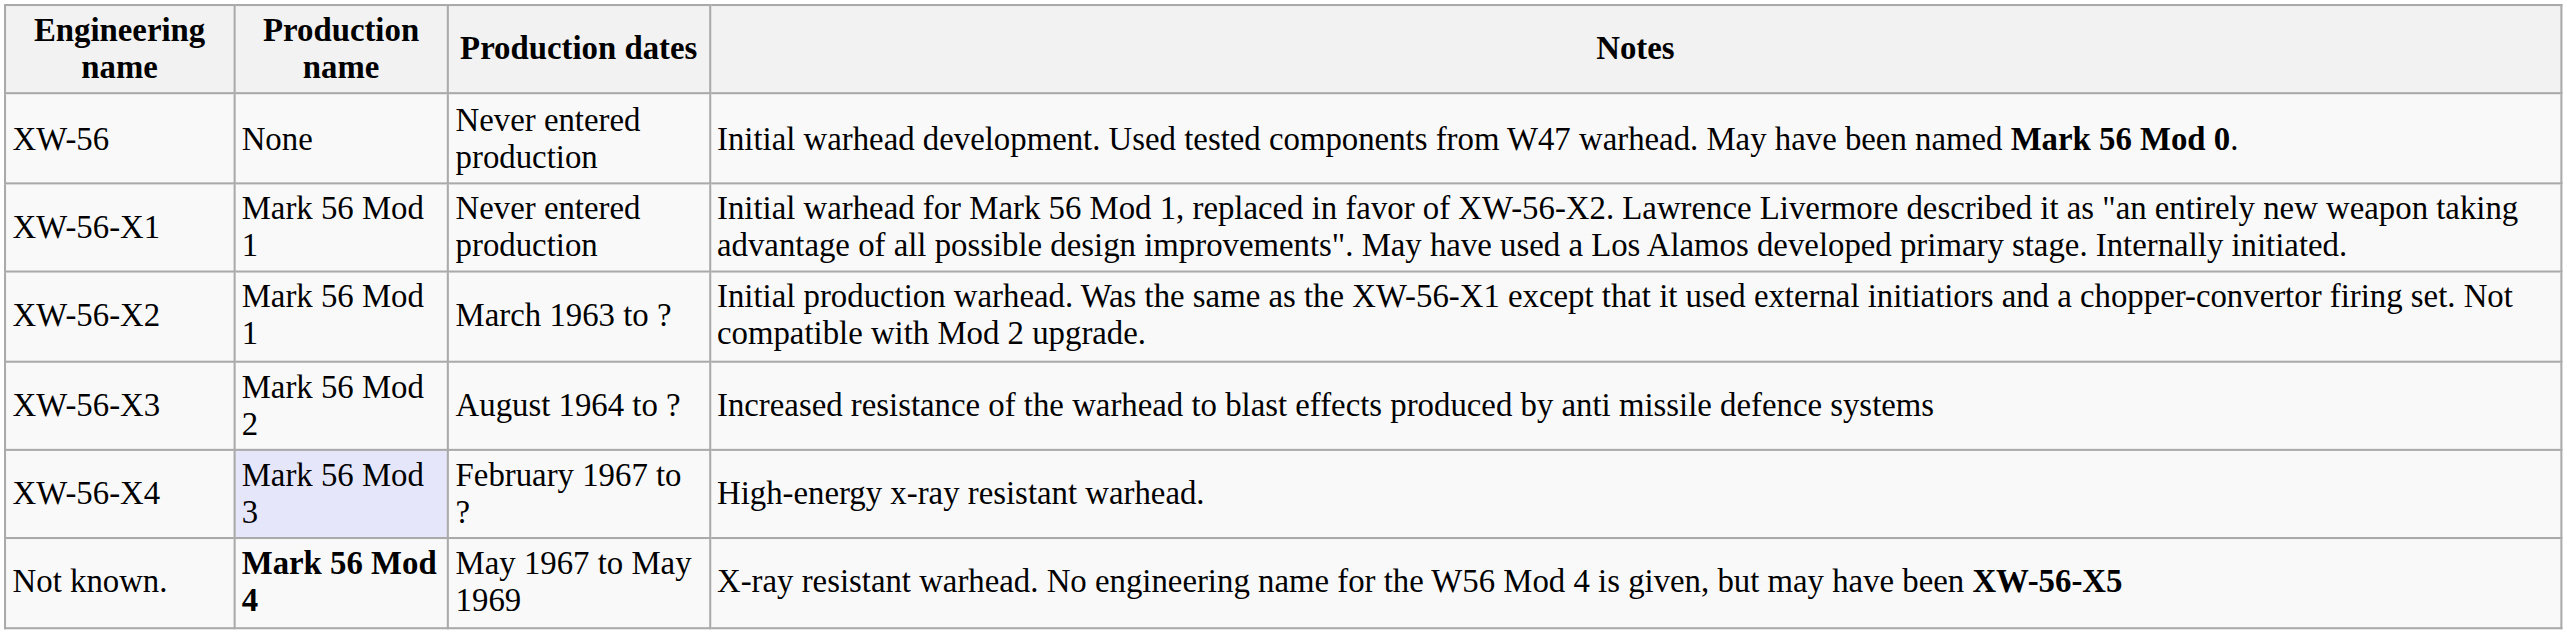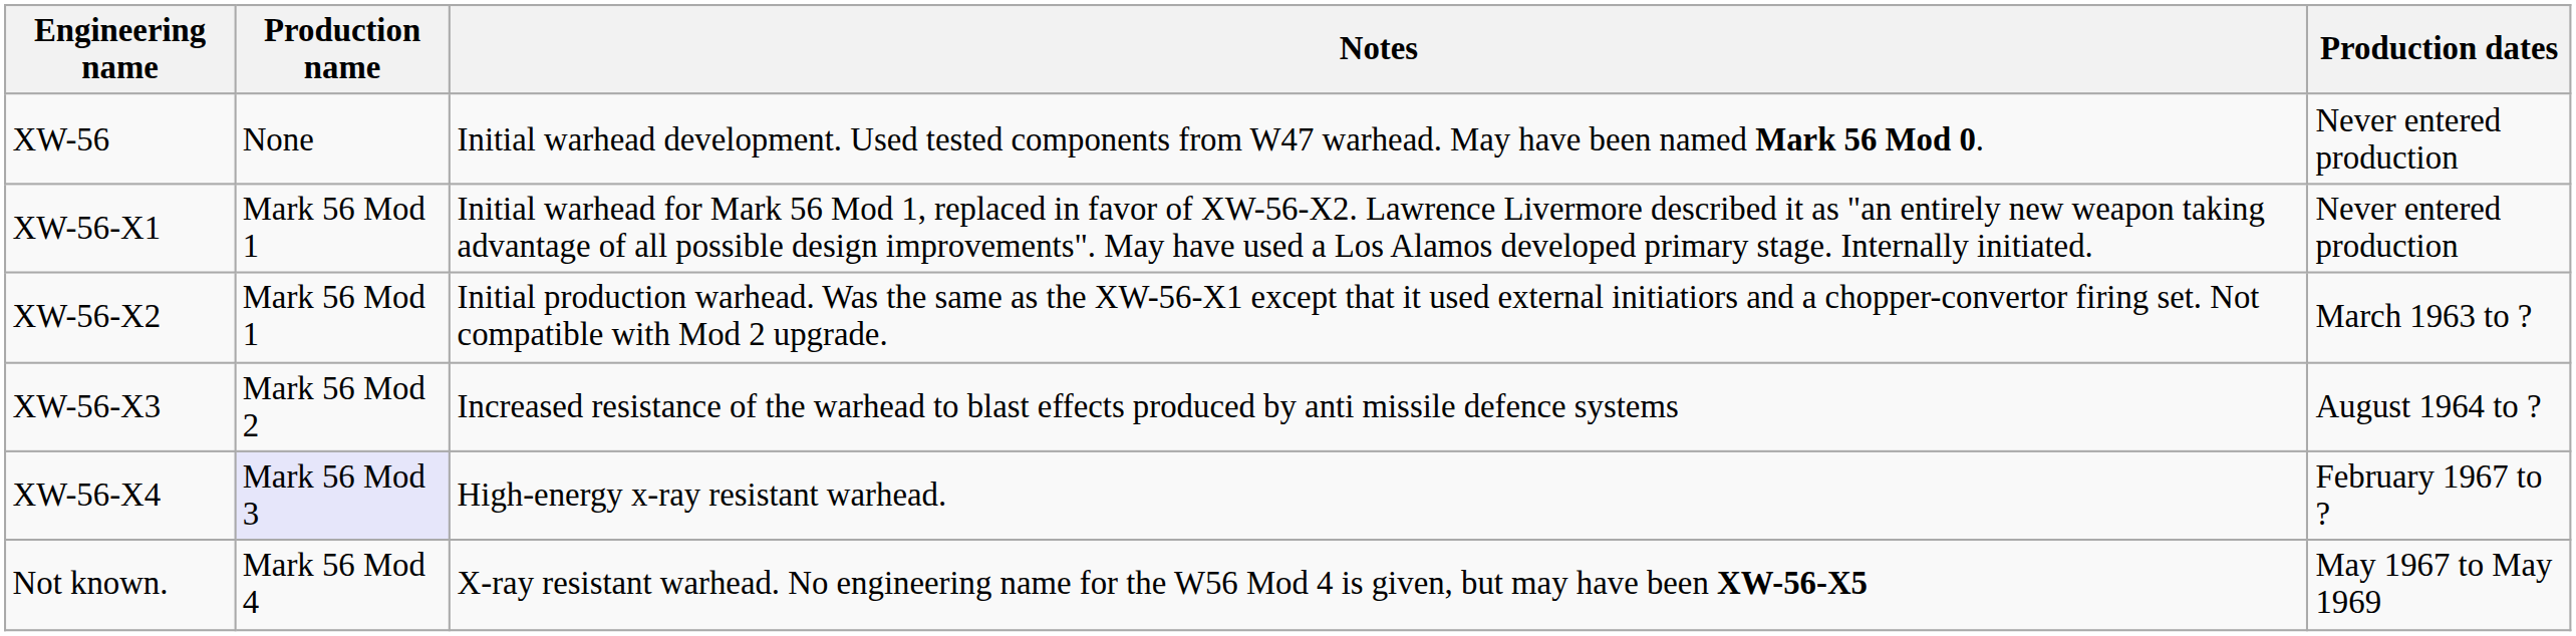 <table class="wikitable">
 <tr>
 <th>Engineering name</th>
 <th>Production name</th>
+<th>Notes</th>
 <th>Production dates</th>
-<th>Notes</th>
 </tr>
 <tr>
 <td>XW-56</td>
 <td>None</td>
+<td>Initial warhead development. Used tested components from W47 warhead. May have been named <strong>Mark 56 Mod 0</strong>.</td>
 <td>Never entered production</td>
-<td>Initial warhead development. Used tested components from W47 warhead. May have been named <strong>Mark 56 Mod 0</strong>.</td>
 </tr>
 <tr>
 <td>XW-56-X1</td>
 <td>Mark 56 Mod 1</td>
+<td>Initial warhead for Mark 56 Mod 1, replaced in favor of XW-56-X2. Lawrence Livermore described it as "an entirely new weapon taking advantage of all possible design improvements". May have used a Los Alamos developed primary stage. Internally initiated.</td>
 <td>Never entered production</td>
-<td>Initial warhead for Mark 56 Mod 1, replaced in favor of XW-56-X2. Lawrence Livermore described it as "an entirely new weapon taking advantage of all possible design improvements". May have used a Los Alamos developed primary stage. Internally initiated.</td>
 </tr>
 <tr>
 <td>XW-56-X2</td>
 <td>Mark 56 Mod 1</td>
+<td>Initial production warhead. Was the same as the XW-56-X1 except that it used external initiatiors and a chopper-convertor firing set. Not compatible with Mod 2 upgrade.</td>
 <td>March 1963 to ?</td>
-<td>Initial production warhead. Was the same as the XW-56-X1 except that it used external initiatiors and a chopper-convertor firing set. Not compatible with Mod 2 upgrade.</td>
 </tr>
 <tr>
 <td>XW-56-X3</td>
 <td>Mark 56 Mod 2</td>
+<td>Increased resistance of the warhead to blast effects produced by anti missile defence systems</td>
 <td>August 1964 to ?</td>
-<td>Increased resistance of the warhead to blast effects produced by anti missile defence systems</td>
 </tr>
 <tr>
 <td>XW-56-X4</td>
 <td style="background: lavender;">Mark 56 Mod 3</td>
+<td>High-energy x-ray resistant warhead.</td>
 <td>February 1967 to ?</td>
-<td>High-energy x-ray resistant warhead.</td>
 </tr>
 <tr>
 <td>Not known.</td>
-<td><strong>Mark 56 Mod 4</strong></td>
+<td>Mark 56 Mod 4</td>
+<td>X-ray resistant warhead. No engineering name for the W56 Mod 4 is given, but may have been <strong>XW-56-X5</strong></td>
 <td>May 1967 to May 1969</td>
-<td>X-ray resistant warhead. No engineering name for the W56 Mod 4 is given, but may have been <strong>XW-56-X5</strong></td>
 </tr>
 </table>
